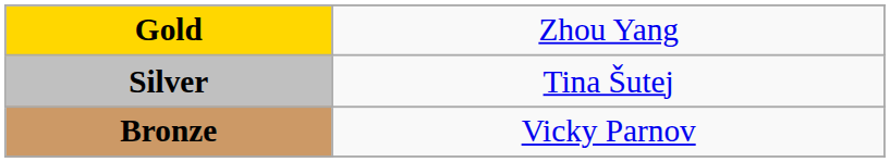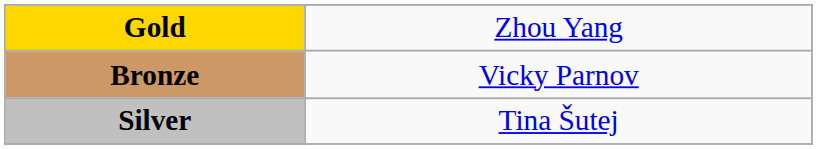 <table class="wikitable" style="text-align:center; " width="35%">
 <tr>
 <td bgcolor="gold"><strong>Gold</strong></td>
 <td><a href='#'>Zhou Yang</a><br>  <small><em></em></small></td>
 </tr>
 <tr>
+<td bgcolor="CC9966"><strong>Bronze</strong></td>
+<td><a href='#'>Vicky Parnov</a><br>  <small><em></em></small></td>
+</tr>
+<tr>
 <td bgcolor="silver"><strong>Silver</strong></td>
 <td><a href='#'>Tina Šutej</a><br>  <small><em></em></small></td>
 </tr>
-<tr>
-<td bgcolor="CC9966"><strong>Bronze</strong></td>
-<td><a href='#'>Vicky Parnov</a><br>  <small><em></em></small></td>
-</tr>
 </table>
